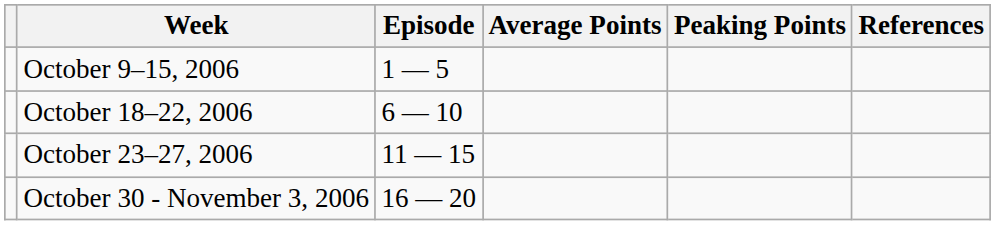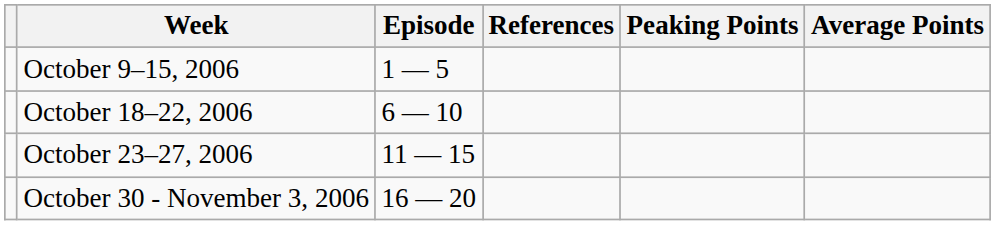 <table class="wikitable">
 <tr>
 <th></th>
 <th>Week</th>
 <th>Episode</th>
+<th>References</th>
+<th>Peaking Points</th>
 <th>Average Points</th>
-<th>Peaking Points</th>
-<th>References</th>
 </tr>
 <tr>
 <td></td>
 <td>October 9–15, 2006</td>
 <td>1 — 5</td>
 <td></td>
 <td></td>
 <td></td>
 </tr>
 <tr>
 <td></td>
 <td>October 18–22, 2006</td>
 <td>6 — 10</td>
 <td></td>
 <td></td>
 <td></td>
 </tr>
 <tr>
 <td></td>
 <td>October 23–27, 2006</td>
 <td>11 — 15</td>
 <td></td>
 <td></td>
 <td></td>
 </tr>
 <tr>
 <td></td>
 <td>October 30 - November 3, 2006</td>
 <td>16 — 20</td>
 <td></td>
 <td></td>
 <td></td>
 </tr>
 </table>
